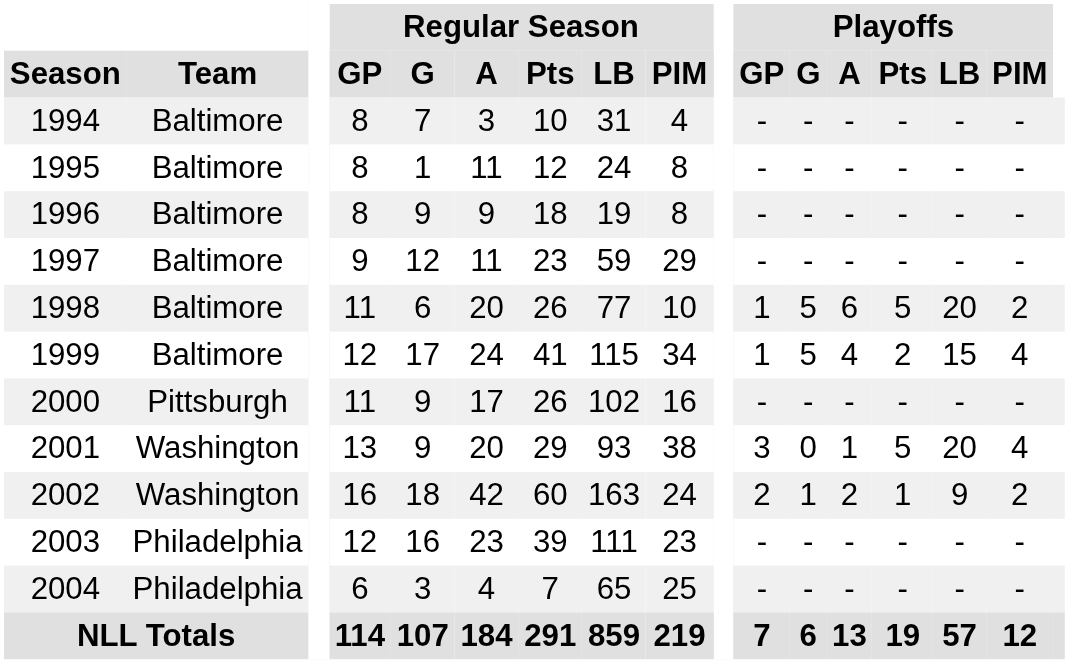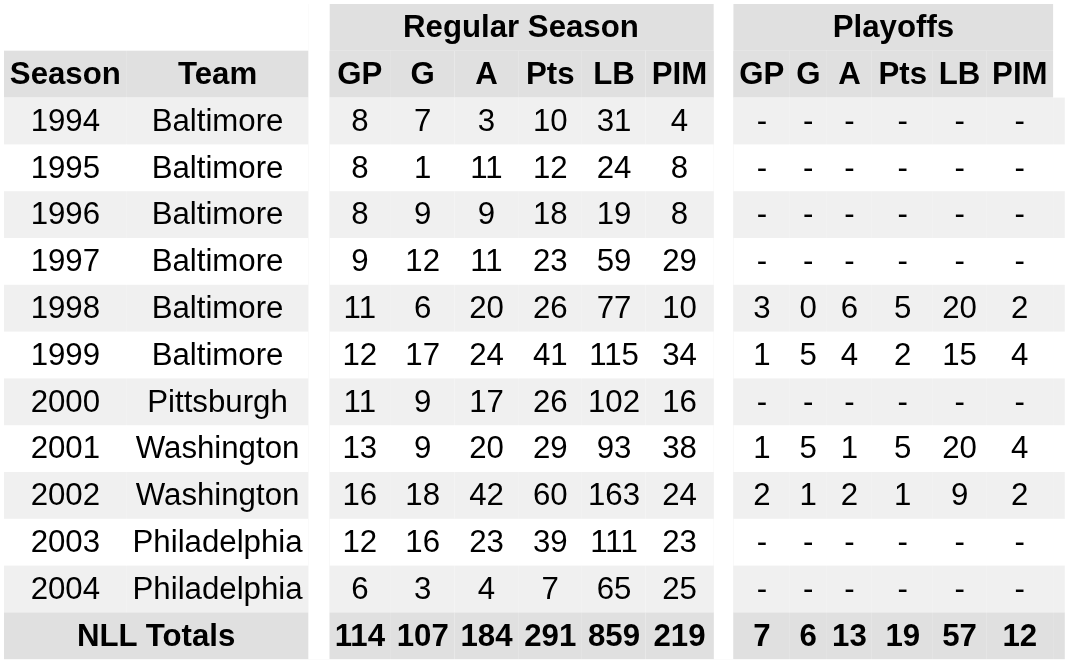 <table BORDER="0" CELLPADDING="3" CELLSPACING="0">
 <tr ALIGN="center" bgcolor="#e0e0e0">
 <th colspan="2" bgcolor="#ffffff"> </th>
 <th rowspan="99" bgcolor="#ffffff"> </th>
 <th colspan="6">Regular Season</th>
 <th rowspan="99" bgcolor="#ffffff"> </th>
 <th colspan="6">Playoffs</th>
 </tr>
 <tr ALIGN="center" bgcolor="#e0e0e0">
 <th>Season</th>
 <th>Team</th>
 <th>GP</th>
 <th>G</th>
 <th>A</th>
 <th>Pts</th>
 <th>LB</th>
 <th>PIM</th>
 <th>GP</th>
 <th>G</th>
 <th>A</th>
 <th>Pts</th>
 <th>LB</th>
 <th>PIM</th>
 </tr>
 <tr ALIGN="center" bgcolor="#f0f0f0">
 <td>1994</td>
 <td>Baltimore</td>
 <td>8</td>
 <td>7</td>
 <td>3</td>
 <td>10</td>
 <td>31</td>
 <td>4</td>
 <td>-</td>
 <td>-</td>
 <td>-</td>
 <td>-</td>
 <td>-</td>
 <td>-</td>
 <td></td>
 </tr>
 <tr ALIGN="center">
 <td>1995</td>
 <td>Baltimore</td>
 <td>8</td>
 <td>1</td>
 <td>11</td>
 <td>12</td>
 <td>24</td>
 <td>8</td>
 <td>-</td>
 <td>-</td>
 <td>-</td>
 <td>-</td>
 <td>-</td>
 <td>-</td>
 <td></td>
 </tr>
 <tr ALIGN="center" bgcolor="#f0f0f0">
 <td>1996</td>
 <td>Baltimore</td>
 <td>8</td>
 <td>9</td>
 <td>9</td>
 <td>18</td>
 <td>19</td>
 <td>8</td>
 <td>-</td>
 <td>-</td>
 <td>-</td>
 <td>-</td>
 <td>-</td>
 <td>-</td>
 <td></td>
 </tr>
 <tr ALIGN="center">
 <td>1997</td>
 <td>Baltimore</td>
 <td>9</td>
 <td>12</td>
 <td>11</td>
 <td>23</td>
 <td>59</td>
 <td>29</td>
 <td>-</td>
 <td>-</td>
 <td>-</td>
 <td>-</td>
 <td>-</td>
 <td>-</td>
 <td></td>
 </tr>
 <tr ALIGN="center" bgcolor="#f0f0f0">
 <td>1998</td>
 <td>Baltimore</td>
 <td>11</td>
 <td>6</td>
 <td>20</td>
 <td>26</td>
 <td>77</td>
 <td>10</td>
-<td>1</td>
-<td>5</td>
+<td>3</td>
+<td>0</td>
 <td>6</td>
 <td>5</td>
 <td>20</td>
 <td>2</td>
 <td></td>
 </tr>
 <tr ALIGN="center">
 <td>1999</td>
 <td>Baltimore</td>
 <td>12</td>
 <td>17</td>
 <td>24</td>
 <td>41</td>
 <td>115</td>
 <td>34</td>
 <td>1</td>
 <td>5</td>
 <td>4</td>
 <td>2</td>
 <td>15</td>
 <td>4</td>
 <td></td>
 </tr>
 <tr ALIGN="center" bgcolor="#f0f0f0">
 <td>2000</td>
 <td>Pittsburgh</td>
 <td>11</td>
 <td>9</td>
 <td>17</td>
 <td>26</td>
 <td>102</td>
 <td>16</td>
 <td>-</td>
 <td>-</td>
 <td>-</td>
 <td>-</td>
 <td>-</td>
 <td>-</td>
 <td></td>
 </tr>
 <tr ALIGN="center">
 <td>2001</td>
 <td>Washington</td>
 <td>13</td>
 <td>9</td>
 <td>20</td>
 <td>29</td>
 <td>93</td>
 <td>38</td>
-<td>3</td>
-<td>0</td>
+<td>1</td>
+<td>5</td>
 <td>1</td>
 <td>5</td>
 <td>20</td>
 <td>4</td>
 <td></td>
 </tr>
 <tr ALIGN="center" bgcolor="#f0f0f0">
 <td>2002</td>
 <td>Washington</td>
 <td>16</td>
 <td>18</td>
 <td>42</td>
 <td>60</td>
 <td>163</td>
 <td>24</td>
 <td>2</td>
 <td>1</td>
 <td>2</td>
 <td>1</td>
 <td>9</td>
 <td>2</td>
 <td></td>
 </tr>
 <tr ALIGN="center">
 <td>2003</td>
 <td>Philadelphia</td>
 <td>12</td>
 <td>16</td>
 <td>23</td>
 <td>39</td>
 <td>111</td>
 <td>23</td>
 <td>-</td>
 <td>-</td>
 <td>-</td>
 <td>-</td>
 <td>-</td>
 <td>-</td>
 <td></td>
 </tr>
 <tr ALIGN="center" bgcolor="#f0f0f0">
 <td>2004</td>
 <td>Philadelphia</td>
 <td>6</td>
 <td>3</td>
 <td>4</td>
 <td>7</td>
 <td>65</td>
 <td>25</td>
 <td>-</td>
 <td>-</td>
 <td>-</td>
 <td>-</td>
 <td>-</td>
 <td>-</td>
 <td></td>
 </tr>
 <tr ALIGN="center" bgcolor="#e0e0e0">
 <th colspan="2">NLL Totals</th>
 <th>114</th>
 <th>107</th>
 <th>184</th>
 <th>291</th>
 <th>859</th>
 <th>219</th>
 <th>7</th>
 <th>6</th>
 <th>13</th>
 <th>19</th>
 <th>57</th>
 <th>12</th>
 <th></th>
 </tr>
 </table>
